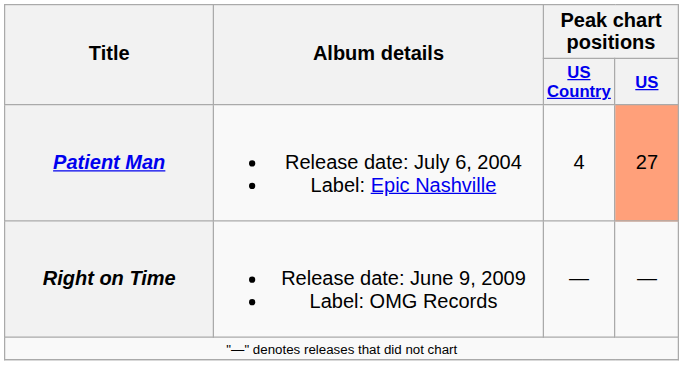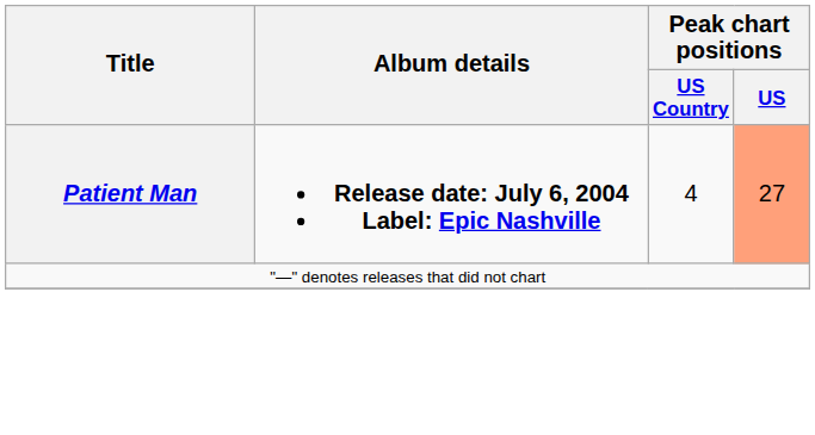 <table class="wikitable plainrowheaders" style="text-align:center;">
 <tr>
 <th rowspan="2" style="width:10em;">Title</th>
 <th rowspan="2" style="width:16em;">Album details</th>
 <th colspan="2">Peak chart<br>positions</th>
 </tr>
 <tr style="font-size:smaller;">
 <th width="45"><a href='#'>US Country</a><br></th>
 <th width="45"><a href='#'>US</a><br></th>
 </tr>
 <tr>
 <th scope="row"><em><a href='#'>Patient Man</a></em></th>
-<td><br><ul><li>Release date: July 6, 2004</li><li>Label: <a href='#'>Epic Nashville</a></li></ul></td>
+<td><strong><br><ul><li>Release date: July 6, 2004</li><li>Label: <a href='#'>Epic Nashville</a></li></ul></strong></td>
 <td>4</td>
 <td style="background: lightsalmon;">27</td>
-</tr>
-<tr>
-<th scope="row"><em>Right on Time</em></th>
-<td><br><ul><li>Release date: June 9, 2009</li><li>Label: OMG Records</li></ul></td>
-<td>—</td>
-<td>—</td>
 </tr>
 <tr>
 <td colspan="4" style="font-size:8pt">"—" denotes releases that did not chart</td>
 </tr>
 <tr>
 </tr>
 </table>
